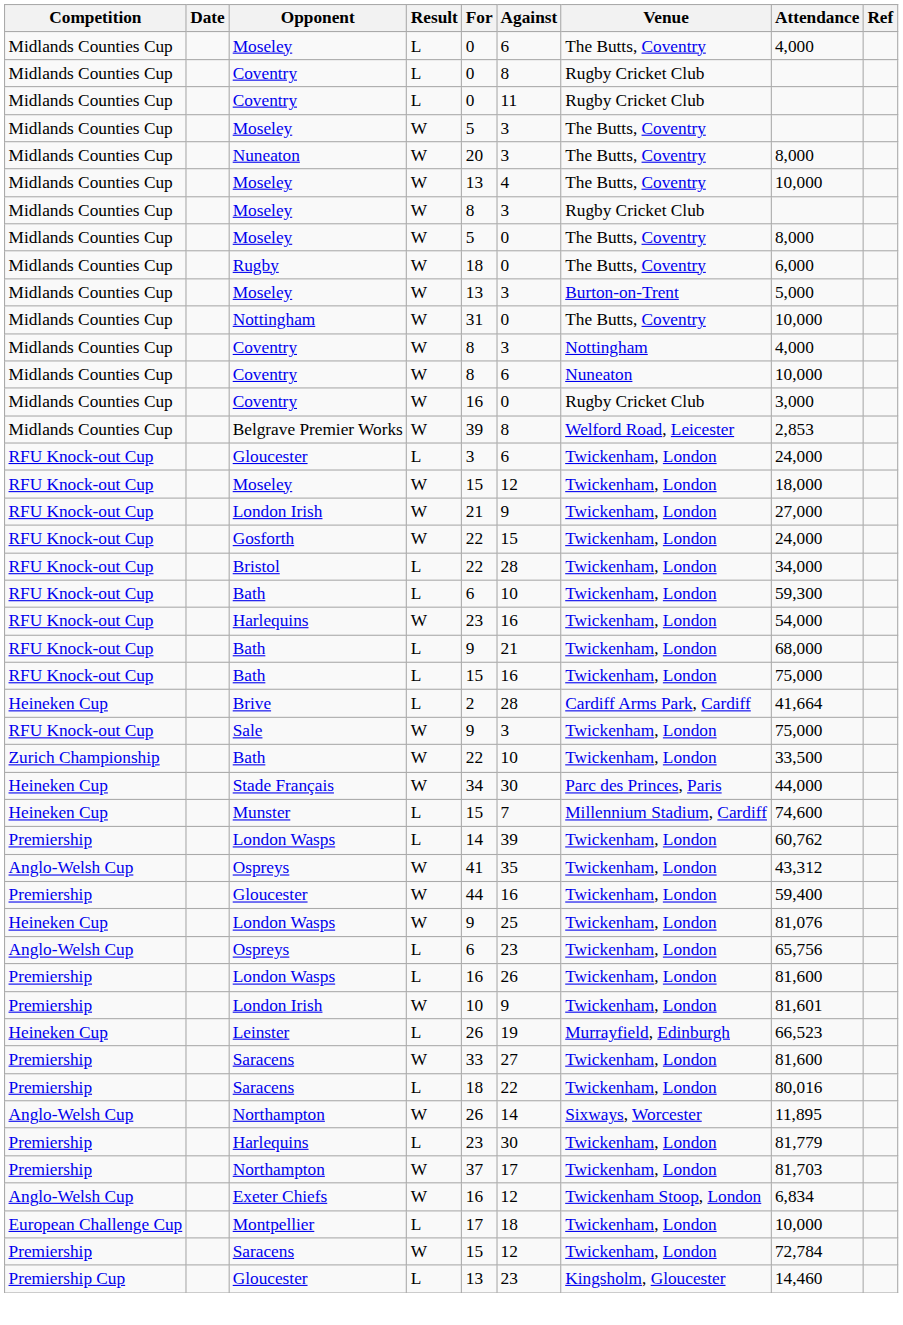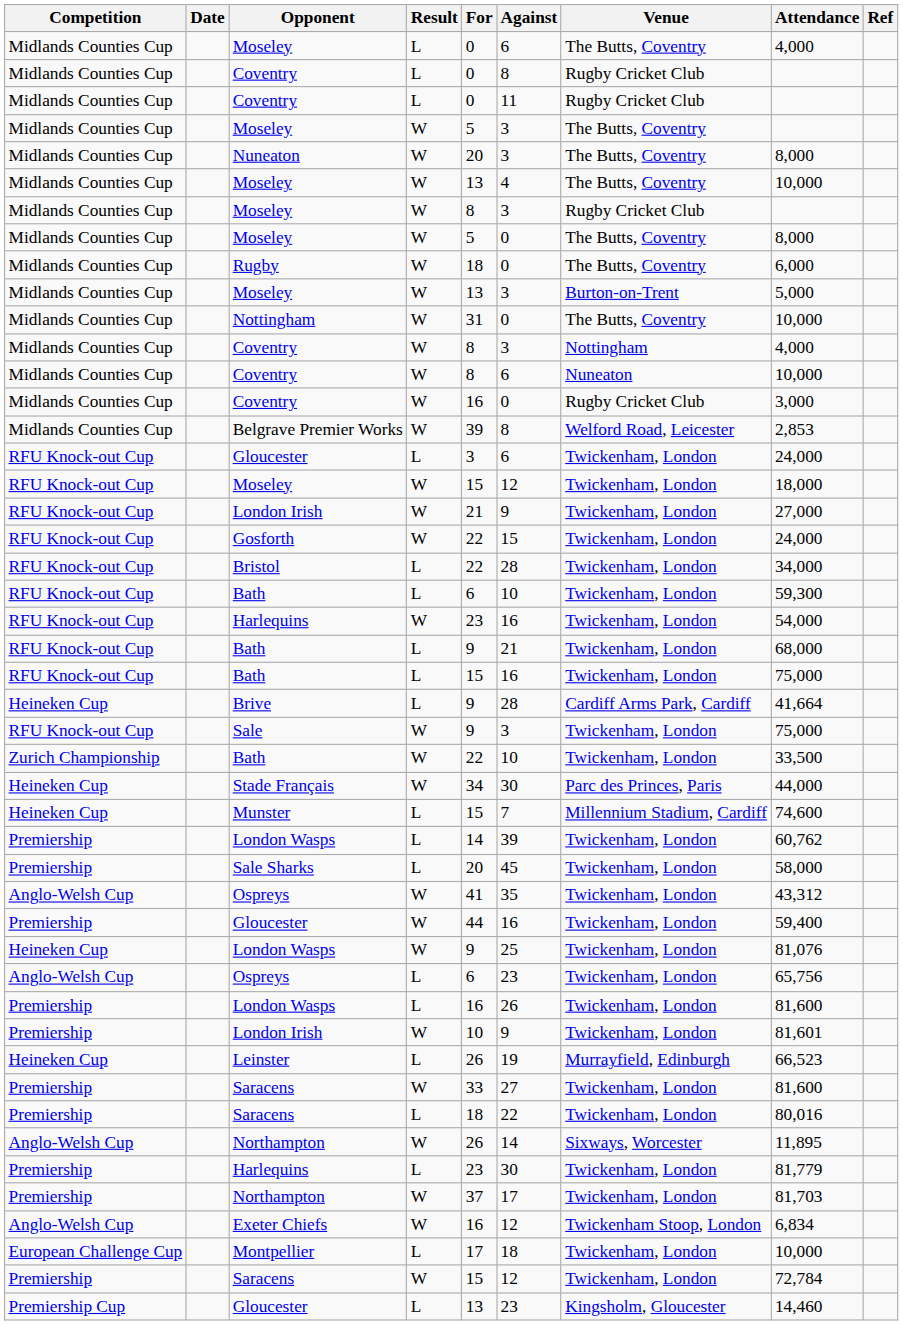 <table class="wikitable sortable">
 <tr>
 <th>Competition</th>
 <th>Date</th>
 <th>Opponent</th>
 <th>Result</th>
 <th>For</th>
 <th>Against</th>
 <th>Venue</th>
 <th>Attendance</th>
 <th>Ref</th>
 </tr>
 <tr>
 <td>Midlands Counties Cup</td>
 <td></td>
 <td><a href='#'>Moseley</a></td>
 <td>L</td>
 <td>0</td>
 <td>6</td>
 <td>The Butts, <a href='#'>Coventry</a></td>
 <td>4,000</td>
 <td></td>
 </tr>
 <tr>
 <td>Midlands Counties Cup</td>
 <td></td>
 <td><a href='#'>Coventry</a></td>
 <td>L</td>
 <td>0</td>
 <td>8</td>
 <td>Rugby Cricket Club</td>
 <td></td>
 <td></td>
 </tr>
 <tr>
 <td>Midlands Counties Cup</td>
 <td></td>
 <td><a href='#'>Coventry</a></td>
 <td>L</td>
 <td>0</td>
 <td>11</td>
 <td>Rugby Cricket Club</td>
 <td></td>
 <td></td>
 </tr>
 <tr>
 <td>Midlands Counties Cup</td>
 <td></td>
 <td><a href='#'>Moseley</a></td>
 <td>W</td>
 <td>5</td>
 <td>3</td>
 <td>The Butts, <a href='#'>Coventry</a></td>
 <td></td>
 <td></td>
 </tr>
 <tr>
 <td>Midlands Counties Cup</td>
 <td></td>
 <td><a href='#'>Nuneaton</a></td>
 <td>W</td>
 <td>20</td>
 <td>3</td>
 <td>The Butts, <a href='#'>Coventry</a></td>
 <td>8,000</td>
 <td></td>
 </tr>
 <tr>
 <td>Midlands Counties Cup</td>
 <td></td>
 <td><a href='#'>Moseley</a></td>
 <td>W</td>
 <td>13</td>
 <td>4</td>
 <td>The Butts, <a href='#'>Coventry</a></td>
 <td>10,000</td>
 <td></td>
 </tr>
 <tr>
 <td>Midlands Counties Cup</td>
 <td></td>
 <td><a href='#'>Moseley</a></td>
 <td>W</td>
 <td>8</td>
 <td>3</td>
 <td>Rugby Cricket Club</td>
 <td></td>
 <td></td>
 </tr>
 <tr>
 <td>Midlands Counties Cup</td>
 <td></td>
 <td><a href='#'>Moseley</a></td>
 <td>W</td>
 <td>5</td>
 <td>0</td>
 <td>The Butts, <a href='#'>Coventry</a></td>
 <td>8,000</td>
 <td></td>
 </tr>
 <tr>
 <td>Midlands Counties Cup</td>
 <td></td>
 <td><a href='#'>Rugby</a></td>
 <td>W</td>
 <td>18</td>
 <td>0</td>
 <td>The Butts, <a href='#'>Coventry</a></td>
 <td>6,000</td>
 <td></td>
 </tr>
 <tr>
 <td>Midlands Counties Cup</td>
 <td></td>
 <td><a href='#'>Moseley</a></td>
 <td>W</td>
 <td>13</td>
 <td>3</td>
 <td><a href='#'>Burton-on-Trent</a></td>
 <td>5,000</td>
 <td></td>
 </tr>
 <tr>
 <td>Midlands Counties Cup</td>
 <td></td>
 <td><a href='#'>Nottingham</a></td>
 <td>W</td>
 <td>31</td>
 <td>0</td>
 <td>The Butts, <a href='#'>Coventry</a></td>
 <td>10,000</td>
 <td></td>
 </tr>
 <tr>
 <td>Midlands Counties Cup</td>
 <td></td>
 <td><a href='#'>Coventry</a></td>
 <td>W</td>
 <td>8</td>
 <td>3</td>
 <td><a href='#'>Nottingham</a></td>
 <td>4,000</td>
 <td></td>
 </tr>
 <tr>
 <td>Midlands Counties Cup</td>
 <td></td>
 <td><a href='#'>Coventry</a></td>
 <td>W</td>
 <td>8</td>
 <td>6</td>
 <td><a href='#'>Nuneaton</a></td>
 <td>10,000</td>
 <td></td>
 </tr>
 <tr>
 <td>Midlands Counties Cup</td>
 <td></td>
 <td><a href='#'>Coventry</a></td>
 <td>W</td>
 <td>16</td>
 <td>0</td>
 <td>Rugby Cricket Club</td>
 <td>3,000</td>
 <td></td>
 </tr>
 <tr>
 <td>Midlands Counties Cup</td>
 <td></td>
 <td>Belgrave Premier Works</td>
 <td>W</td>
 <td>39</td>
 <td>8</td>
 <td><a href='#'>Welford Road</a>, <a href='#'>Leicester</a></td>
 <td>2,853</td>
 <td></td>
 </tr>
 <tr>
 <td><a href='#'>RFU Knock-out Cup</a></td>
 <td></td>
 <td><a href='#'>Gloucester</a></td>
 <td>L</td>
 <td>3</td>
 <td>6</td>
 <td><a href='#'>Twickenham</a>, <a href='#'>London</a></td>
 <td>24,000</td>
 <td></td>
 </tr>
 <tr>
 <td><a href='#'>RFU Knock-out Cup</a></td>
 <td></td>
 <td><a href='#'>Moseley</a></td>
 <td>W</td>
 <td>15</td>
 <td>12</td>
 <td><a href='#'>Twickenham</a>, <a href='#'>London</a></td>
 <td>18,000</td>
 <td></td>
 </tr>
 <tr>
 <td><a href='#'>RFU Knock-out Cup</a></td>
 <td></td>
 <td><a href='#'>London Irish</a></td>
 <td>W</td>
 <td>21</td>
 <td>9</td>
 <td><a href='#'>Twickenham</a>, <a href='#'>London</a></td>
 <td>27,000</td>
 <td></td>
 </tr>
 <tr>
 <td><a href='#'>RFU Knock-out Cup</a></td>
 <td></td>
 <td><a href='#'>Gosforth</a></td>
 <td>W</td>
 <td>22</td>
 <td>15</td>
 <td><a href='#'>Twickenham</a>, <a href='#'>London</a></td>
 <td>24,000</td>
 <td></td>
 </tr>
 <tr>
 <td><a href='#'>RFU Knock-out Cup</a></td>
 <td></td>
 <td><a href='#'>Bristol</a></td>
 <td>L</td>
 <td>22</td>
 <td>28</td>
 <td><a href='#'>Twickenham</a>, <a href='#'>London</a></td>
 <td>34,000</td>
 <td></td>
 </tr>
 <tr>
 <td><a href='#'>RFU Knock-out Cup</a></td>
 <td></td>
 <td><a href='#'>Bath</a></td>
 <td>L</td>
 <td>6</td>
 <td>10</td>
 <td><a href='#'>Twickenham</a>, <a href='#'>London</a></td>
 <td>59,300</td>
 <td></td>
 </tr>
 <tr>
 <td><a href='#'>RFU Knock-out Cup</a></td>
 <td></td>
 <td><a href='#'>Harlequins</a></td>
 <td>W</td>
 <td>23</td>
 <td>16</td>
 <td><a href='#'>Twickenham</a>, <a href='#'>London</a></td>
 <td>54,000</td>
 <td></td>
 </tr>
 <tr>
 <td><a href='#'>RFU Knock-out Cup</a></td>
 <td></td>
 <td><a href='#'>Bath</a></td>
 <td>L</td>
 <td>9</td>
 <td>21</td>
 <td><a href='#'>Twickenham</a>, <a href='#'>London</a></td>
 <td>68,000</td>
 <td></td>
 </tr>
 <tr>
 <td><a href='#'>RFU Knock-out Cup</a></td>
 <td></td>
 <td><a href='#'>Bath</a></td>
 <td>L</td>
 <td>15</td>
 <td>16</td>
 <td><a href='#'>Twickenham</a>, <a href='#'>London</a></td>
 <td>75,000</td>
 <td></td>
 </tr>
 <tr>
 <td><a href='#'>Heineken Cup</a></td>
 <td></td>
 <td><a href='#'>Brive</a></td>
 <td>L</td>
-<td>2</td>
+<td>9</td>
 <td>28</td>
 <td><a href='#'>Cardiff Arms Park</a>, <a href='#'>Cardiff</a></td>
 <td>41,664</td>
 <td></td>
 </tr>
 <tr>
 <td><a href='#'>RFU Knock-out Cup</a></td>
 <td></td>
 <td><a href='#'>Sale</a></td>
 <td>W</td>
 <td>9</td>
 <td>3</td>
 <td><a href='#'>Twickenham</a>, <a href='#'>London</a></td>
 <td>75,000</td>
 <td></td>
 </tr>
 <tr>
 <td><a href='#'>Zurich Championship</a></td>
 <td></td>
 <td><a href='#'>Bath</a></td>
 <td>W</td>
 <td>22</td>
 <td>10</td>
 <td><a href='#'>Twickenham</a>, <a href='#'>London</a></td>
 <td>33,500</td>
 <td></td>
 </tr>
 <tr>
 <td><a href='#'>Heineken Cup</a></td>
 <td></td>
 <td><a href='#'>Stade Français</a></td>
 <td>W</td>
 <td>34</td>
 <td>30</td>
 <td><a href='#'>Parc des Princes</a>, <a href='#'>Paris</a></td>
 <td>44,000</td>
 <td></td>
 </tr>
 <tr>
 <td><a href='#'>Heineken Cup</a></td>
 <td></td>
 <td><a href='#'>Munster</a></td>
 <td>L</td>
 <td>15</td>
 <td>7</td>
 <td><a href='#'>Millennium Stadium</a>, <a href='#'>Cardiff</a></td>
 <td>74,600</td>
 <td></td>
 </tr>
 <tr>
 <td><a href='#'>Premiership</a></td>
 <td></td>
 <td><a href='#'>London Wasps</a></td>
 <td>L</td>
 <td>14</td>
 <td>39</td>
 <td><a href='#'>Twickenham</a>, <a href='#'>London</a></td>
 <td>60,762</td>
+<td></td>
+</tr>
+<tr>
+<td><a href='#'>Premiership</a></td>
+<td></td>
+<td><a href='#'>Sale Sharks</a></td>
+<td>L</td>
+<td>20</td>
+<td>45</td>
+<td><a href='#'>Twickenham</a>, <a href='#'>London</a></td>
+<td>58,000</td>
 <td></td>
 </tr>
 <tr>
 <td><a href='#'>Anglo-Welsh Cup</a></td>
 <td></td>
 <td><a href='#'>Ospreys</a></td>
 <td>W</td>
 <td>41</td>
 <td>35</td>
 <td><a href='#'>Twickenham</a>, <a href='#'>London</a></td>
 <td>43,312</td>
 <td></td>
 </tr>
 <tr>
 <td><a href='#'>Premiership</a></td>
 <td></td>
 <td><a href='#'>Gloucester</a></td>
 <td>W</td>
 <td>44</td>
 <td>16</td>
 <td><a href='#'>Twickenham</a>, <a href='#'>London</a></td>
 <td>59,400</td>
 <td></td>
 </tr>
 <tr>
 <td><a href='#'>Heineken Cup</a></td>
 <td></td>
 <td><a href='#'>London Wasps</a></td>
 <td>W</td>
 <td>9</td>
 <td>25</td>
 <td><a href='#'>Twickenham</a>, <a href='#'>London</a></td>
 <td>81,076</td>
 <td></td>
 </tr>
 <tr>
 <td><a href='#'>Anglo-Welsh Cup</a></td>
 <td></td>
 <td><a href='#'>Ospreys</a></td>
 <td>L</td>
 <td>6</td>
 <td>23</td>
 <td><a href='#'>Twickenham</a>, <a href='#'>London</a></td>
 <td>65,756</td>
 <td></td>
 </tr>
 <tr>
 <td><a href='#'>Premiership</a></td>
 <td></td>
 <td><a href='#'>London Wasps</a></td>
 <td>L</td>
 <td>16</td>
 <td>26</td>
 <td><a href='#'>Twickenham</a>, <a href='#'>London</a></td>
 <td>81,600</td>
 <td></td>
 </tr>
 <tr>
 <td><a href='#'>Premiership</a></td>
 <td></td>
 <td><a href='#'>London Irish</a></td>
 <td>W</td>
 <td>10</td>
 <td>9</td>
 <td><a href='#'>Twickenham</a>, <a href='#'>London</a></td>
 <td>81,601</td>
 <td></td>
 </tr>
 <tr>
 <td><a href='#'>Heineken Cup</a></td>
 <td></td>
 <td><a href='#'>Leinster</a></td>
 <td>L</td>
 <td>26</td>
 <td>19</td>
 <td><a href='#'>Murrayfield</a>, <a href='#'>Edinburgh</a></td>
 <td>66,523</td>
 <td></td>
 </tr>
 <tr>
 <td><a href='#'>Premiership</a></td>
 <td></td>
 <td><a href='#'>Saracens</a></td>
 <td>W</td>
 <td>33</td>
 <td>27</td>
 <td><a href='#'>Twickenham</a>, <a href='#'>London</a></td>
 <td>81,600</td>
 <td></td>
 </tr>
 <tr>
 <td><a href='#'>Premiership</a></td>
 <td></td>
 <td><a href='#'>Saracens</a></td>
 <td>L</td>
 <td>18</td>
 <td>22</td>
 <td><a href='#'>Twickenham</a>, <a href='#'>London</a></td>
 <td>80,016</td>
 <td></td>
 </tr>
 <tr>
 <td><a href='#'>Anglo-Welsh Cup</a></td>
 <td></td>
 <td><a href='#'>Northampton</a></td>
 <td>W</td>
 <td>26</td>
 <td>14</td>
 <td><a href='#'>Sixways</a>, <a href='#'>Worcester</a></td>
 <td>11,895</td>
 <td></td>
 </tr>
 <tr>
 <td><a href='#'>Premiership</a></td>
 <td></td>
 <td><a href='#'>Harlequins</a></td>
 <td>L</td>
 <td>23</td>
 <td>30</td>
 <td><a href='#'>Twickenham</a>, <a href='#'>London</a></td>
 <td>81,779</td>
 <td></td>
 </tr>
 <tr>
 <td><a href='#'>Premiership</a></td>
 <td></td>
 <td><a href='#'>Northampton</a></td>
 <td>W</td>
 <td>37</td>
 <td>17</td>
 <td><a href='#'>Twickenham</a>, <a href='#'>London</a></td>
 <td>81,703</td>
 <td></td>
 </tr>
 <tr>
 <td><a href='#'>Anglo-Welsh Cup</a></td>
 <td></td>
 <td><a href='#'>Exeter Chiefs</a></td>
 <td>W</td>
 <td>16</td>
 <td>12</td>
 <td><a href='#'>Twickenham Stoop</a>, <a href='#'>London</a></td>
 <td>6,834</td>
 <td></td>
 </tr>
 <tr>
 <td><a href='#'>European Challenge Cup</a></td>
 <td></td>
 <td><a href='#'>Montpellier</a></td>
 <td>L</td>
 <td>17</td>
 <td>18</td>
 <td><a href='#'>Twickenham</a>, <a href='#'>London</a></td>
 <td>10,000</td>
 <td></td>
 </tr>
 <tr>
 <td><a href='#'>Premiership</a></td>
 <td></td>
 <td><a href='#'>Saracens</a></td>
 <td>W</td>
 <td>15</td>
 <td>12</td>
 <td><a href='#'>Twickenham</a>, <a href='#'>London</a></td>
 <td>72,784</td>
 <td></td>
 </tr>
 <tr>
 <td><a href='#'>Premiership Cup</a></td>
 <td></td>
 <td><a href='#'>Gloucester</a></td>
 <td>L</td>
 <td>13</td>
 <td>23</td>
 <td><a href='#'>Kingsholm</a>, <a href='#'>Gloucester</a></td>
 <td>14,460</td>
 <td></td>
 </tr>
 </table>
